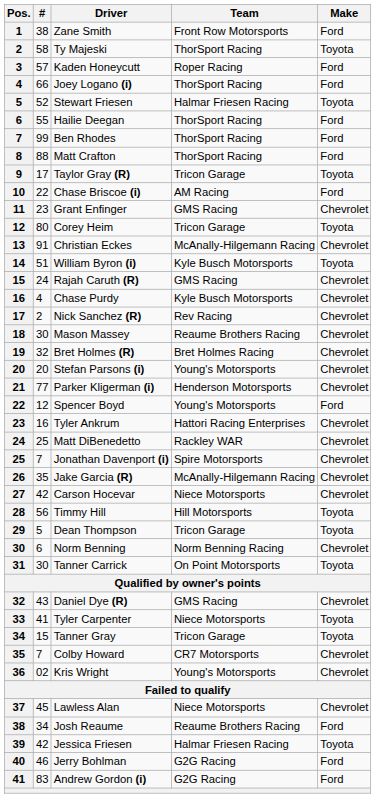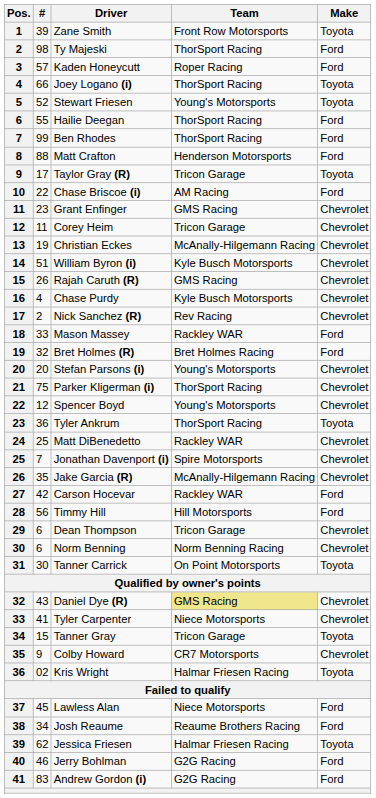 <table class="wikitable" style="font-size:95%">
 <tr>
 <th>Pos.</th>
 <th>#</th>
 <th>Driver</th>
 <th>Team</th>
 <th>Make</th>
 </tr>
 <tr>
 <th>1</th>
-<td>38</td>
+<td>39</td>
 <td>Zane Smith</td>
 <td>Front Row Motorsports</td>
-<td>Ford</td>
+<td>Toyota</td>
 </tr>
 <tr>
 <th>2</th>
-<td>58</td>
+<td>98</td>
 <td>Ty Majeski</td>
 <td>ThorSport Racing</td>
-<td>Toyota</td>
+<td>Ford</td>
 </tr>
 <tr>
 <th>3</th>
 <td>57</td>
 <td>Kaden Honeycutt</td>
 <td>Roper Racing</td>
 <td>Ford</td>
 </tr>
 <tr>
 <th>4</th>
 <td>66</td>
 <td>Joey Logano <strong>(i)</strong></td>
 <td>ThorSport Racing</td>
-<td>Ford</td>
+<td>Toyota</td>
 </tr>
 <tr>
 <th>5</th>
 <td>52</td>
 <td>Stewart Friesen</td>
-<td>Halmar Friesen Racing</td>
+<td>Young's Motorsports</td>
 <td>Toyota</td>
 </tr>
 <tr>
 <th>6</th>
 <td>55</td>
 <td>Hailie Deegan</td>
 <td>ThorSport Racing</td>
 <td>Ford</td>
 </tr>
 <tr>
 <th>7</th>
 <td>99</td>
 <td>Ben Rhodes</td>
 <td>ThorSport Racing</td>
 <td>Ford</td>
 </tr>
 <tr>
 <th>8</th>
 <td>88</td>
 <td>Matt Crafton</td>
-<td>ThorSport Racing</td>
+<td>Henderson Motorsports</td>
 <td>Ford</td>
 </tr>
 <tr>
 <th>9</th>
 <td>17</td>
 <td>Taylor Gray <strong>(R)</strong></td>
 <td>Tricon Garage</td>
 <td>Toyota</td>
 </tr>
 <tr>
 <th>10</th>
 <td>22</td>
 <td>Chase Briscoe <strong>(i)</strong></td>
 <td>AM Racing</td>
 <td>Ford</td>
 </tr>
 <tr>
 <th>11</th>
 <td>23</td>
 <td>Grant Enfinger</td>
 <td>GMS Racing</td>
 <td>Chevrolet</td>
 </tr>
 <tr>
 <th>12</th>
-<td>80</td>
+<td>11</td>
 <td>Corey Heim</td>
 <td>Tricon Garage</td>
-<td>Toyota</td>
+<td>Chevrolet</td>
 </tr>
 <tr>
 <th>13</th>
-<td>91</td>
+<td>19</td>
 <td>Christian Eckes</td>
 <td>McAnally-Hilgemann Racing</td>
 <td>Chevrolet</td>
 </tr>
 <tr>
 <th>14</th>
 <td>51</td>
 <td>William Byron <strong>(i)</strong></td>
 <td>Kyle Busch Motorsports</td>
-<td>Toyota</td>
+<td>Chevrolet</td>
 </tr>
 <tr>
 <th>15</th>
-<td>24</td>
+<td>26</td>
 <td>Rajah Caruth <strong>(R)</strong></td>
 <td>GMS Racing</td>
 <td>Chevrolet</td>
 </tr>
 <tr>
 <th>16</th>
 <td>4</td>
 <td>Chase Purdy</td>
 <td>Kyle Busch Motorsports</td>
 <td>Chevrolet</td>
 </tr>
 <tr>
 <th>17</th>
 <td>2</td>
 <td>Nick Sanchez <strong>(R)</strong></td>
 <td>Rev Racing</td>
 <td>Chevrolet</td>
 </tr>
 <tr>
 <th>18</th>
-<td>30</td>
+<td>33</td>
 <td>Mason Massey</td>
-<td>Reaume Brothers Racing</td>
-<td>Chevrolet</td>
+<td>Rackley WAR</td>
+<td>Ford</td>
 </tr>
 <tr>
 <th>19</th>
 <td>32</td>
 <td>Bret Holmes <strong>(R)</strong></td>
 <td>Bret Holmes Racing</td>
-<td>Chevrolet</td>
+<td>Ford</td>
 </tr>
 <tr>
 <th>20</th>
 <td>20</td>
 <td>Stefan Parsons <strong>(i)</strong></td>
 <td>Young's Motorsports</td>
 <td>Chevrolet</td>
 </tr>
 <tr>
 <th>21</th>
-<td>77</td>
+<td>75</td>
 <td>Parker Kligerman <strong>(i)</strong></td>
-<td>Henderson Motorsports</td>
+<td>ThorSport Racing</td>
 <td>Chevrolet</td>
 </tr>
 <tr>
 <th>22</th>
 <td>12</td>
 <td>Spencer Boyd</td>
 <td>Young's Motorsports</td>
-<td>Ford</td>
+<td>Chevrolet</td>
 </tr>
 <tr>
 <th>23</th>
-<td>16</td>
+<td>36</td>
 <td>Tyler Ankrum</td>
-<td>Hattori Racing Enterprises</td>
-<td>Chevrolet</td>
+<td>ThorSport Racing</td>
+<td>Toyota</td>
 </tr>
 <tr>
 <th>24</th>
 <td>25</td>
 <td>Matt DiBenedetto</td>
 <td>Rackley WAR</td>
 <td>Chevrolet</td>
 </tr>
 <tr>
 <th>25</th>
 <td>7</td>
 <td>Jonathan Davenport <strong>(i)</strong></td>
 <td>Spire Motorsports</td>
 <td>Chevrolet</td>
 </tr>
 <tr>
 <th>26</th>
 <td>35</td>
 <td>Jake Garcia <strong>(R)</strong></td>
 <td>McAnally-Hilgemann Racing</td>
 <td>Chevrolet</td>
 </tr>
 <tr>
 <th>27</th>
 <td>42</td>
 <td>Carson Hocevar</td>
-<td>Niece Motorsports</td>
-<td>Chevrolet</td>
+<td>Rackley WAR</td>
+<td>Ford</td>
 </tr>
 <tr>
 <th>28</th>
 <td>56</td>
 <td>Timmy Hill</td>
 <td>Hill Motorsports</td>
-<td>Toyota</td>
+<td>Ford</td>
 </tr>
 <tr>
 <th>29</th>
-<td>5</td>
+<td>6</td>
 <td>Dean Thompson</td>
 <td>Tricon Garage</td>
-<td>Toyota</td>
+<td>Chevrolet</td>
 </tr>
 <tr>
 <th>30</th>
 <td>6</td>
 <td>Norm Benning</td>
 <td>Norm Benning Racing</td>
 <td>Chevrolet</td>
 </tr>
 <tr>
 <th>31</th>
 <td>30</td>
 <td>Tanner Carrick</td>
 <td>On Point Motorsports</td>
 <td>Toyota</td>
 </tr>
 <tr>
 <th colspan="5">Qualified by owner's points</th>
 </tr>
 <tr>
 <th>32</th>
 <td>43</td>
 <td>Daniel Dye <strong>(R)</strong></td>
-<td>GMS Racing</td>
+<td style="background: khaki;">GMS Racing</td>
 <td>Chevrolet</td>
 </tr>
 <tr>
 <th>33</th>
 <td>41</td>
 <td>Tyler Carpenter</td>
 <td>Niece Motorsports</td>
-<td>Toyota</td>
+<td>Chevrolet</td>
 </tr>
 <tr>
 <th>34</th>
 <td>15</td>
 <td>Tanner Gray</td>
 <td>Tricon Garage</td>
 <td>Toyota</td>
 </tr>
 <tr>
 <th>35</th>
-<td>7</td>
+<td>9</td>
 <td>Colby Howard</td>
 <td>CR7 Motorsports</td>
 <td>Chevrolet</td>
 </tr>
 <tr>
 <th>36</th>
 <td>02</td>
 <td>Kris Wright</td>
-<td>Young's Motorsports</td>
-<td>Chevrolet</td>
+<td>Halmar Friesen Racing</td>
+<td>Toyota</td>
 </tr>
 <tr>
 <th colspan="5">Failed to qualify</th>
 </tr>
 <tr>
 <th>37</th>
 <td>45</td>
 <td>Lawless Alan</td>
 <td>Niece Motorsports</td>
-<td>Chevrolet</td>
+<td>Ford</td>
 </tr>
 <tr>
 <th>38</th>
 <td>34</td>
 <td>Josh Reaume</td>
 <td>Reaume Brothers Racing</td>
 <td>Ford</td>
 </tr>
 <tr>
 <th>39</th>
-<td>42</td>
+<td>62</td>
 <td>Jessica Friesen</td>
 <td>Halmar Friesen Racing</td>
 <td>Toyota</td>
 </tr>
 <tr>
 <th>40</th>
 <td>46</td>
 <td>Jerry Bohlman</td>
 <td>G2G Racing</td>
 <td>Ford</td>
 </tr>
 <tr>
 <th>41</th>
 <td>83</td>
 <td>Andrew Gordon <strong>(i)</strong></td>
 <td>G2G Racing</td>
 <td>Ford</td>
 </tr>
 <tr>
 <th colspan="5"></th>
 </tr>
 </table>
